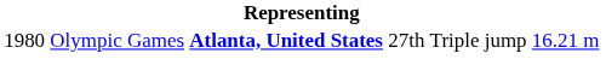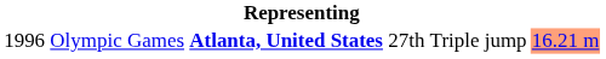 <table>
 <tr>
 <th colspan="6">Representing </th>
 </tr>
 <tr>
-<td>1980</td>
+<td>1996</td>
 <td><a href='#'>Olympic Games</a></td>
 <td><strong><a href='#'>Atlanta, United States</a></strong></td>
 <td>27th</td>
 <td>Triple jump</td>
-<td><a href='#'>16.21 m</a></td>
+<td style="background: lightsalmon;"><a href='#'>16.21 m</a></td>
 </tr>
 </table>
